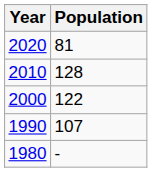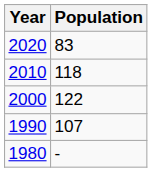 <table class="wikitable">
 <tr>
 <th>Year</th>
 <th>Population</th>
 </tr>
 <tr>
 <td><a href='#'>2020</a></td>
-<td>81</td>
+<td>83</td>
 </tr>
 <tr>
 <td><a href='#'>2010</a></td>
-<td>128</td>
+<td>118</td>
 </tr>
 <tr>
 <td><a href='#'>2000</a></td>
 <td>122</td>
 </tr>
 <tr>
 <td><a href='#'>1990</a></td>
 <td>107</td>
 </tr>
 <tr>
 <td><a href='#'>1980</a></td>
 <td>-</td>
 </tr>
 </table>
